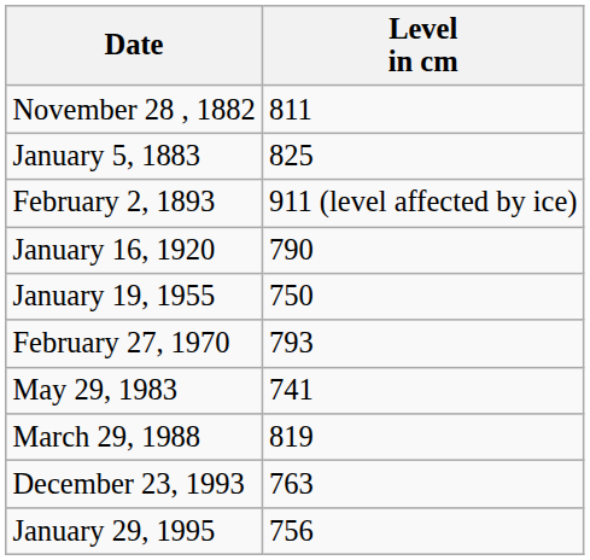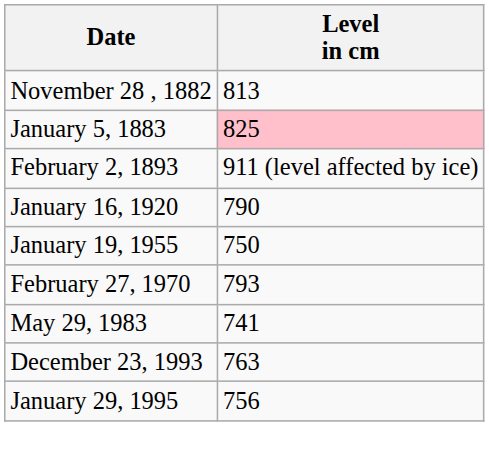 <table class="wikitable sortable">
 <tr>
 <th>Date</th>
 <th>Level<br> in cm</th>
 </tr>
 <tr>
 <td>November 28 , 1882</td>
-<td>811</td>
+<td>813</td>
 </tr>
 <tr>
 <td>January 5, 1883</td>
-<td>825</td>
+<td style="background: pink;">825</td>
 </tr>
 <tr>
 <td>February 2, 1893</td>
 <td>911 (level affected by ice)</td>
 </tr>
 <tr>
 <td>January 16, 1920</td>
 <td>790</td>
 </tr>
 <tr>
 <td>January 19, 1955</td>
 <td>750</td>
 </tr>
 <tr>
 <td>February 27, 1970</td>
 <td>793</td>
 </tr>
 <tr>
 <td>May 29, 1983</td>
 <td>741</td>
 </tr>
 <tr>
-<td>March 29, 1988</td>
-<td>819</td>
-</tr>
-<tr>
 <td>December 23, 1993</td>
 <td>763</td>
 </tr>
 <tr>
 <td>January 29, 1995</td>
 <td>756</td>
 </tr>
 </table>
